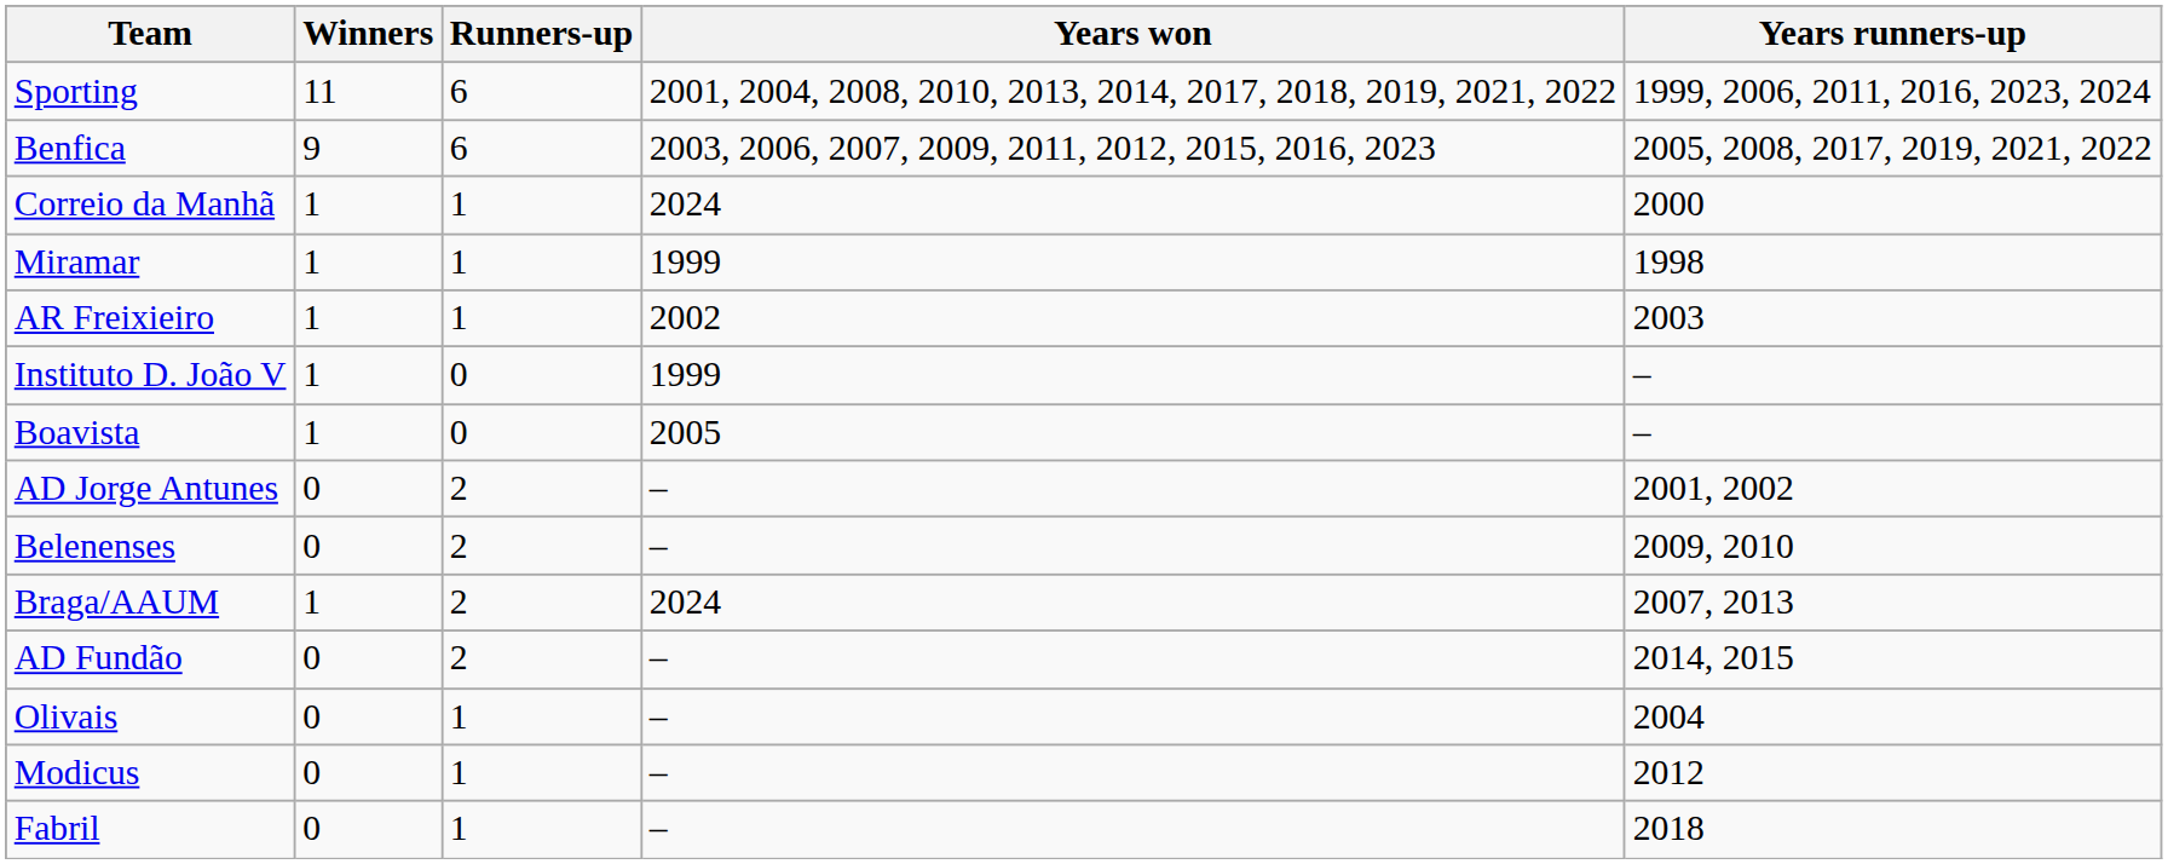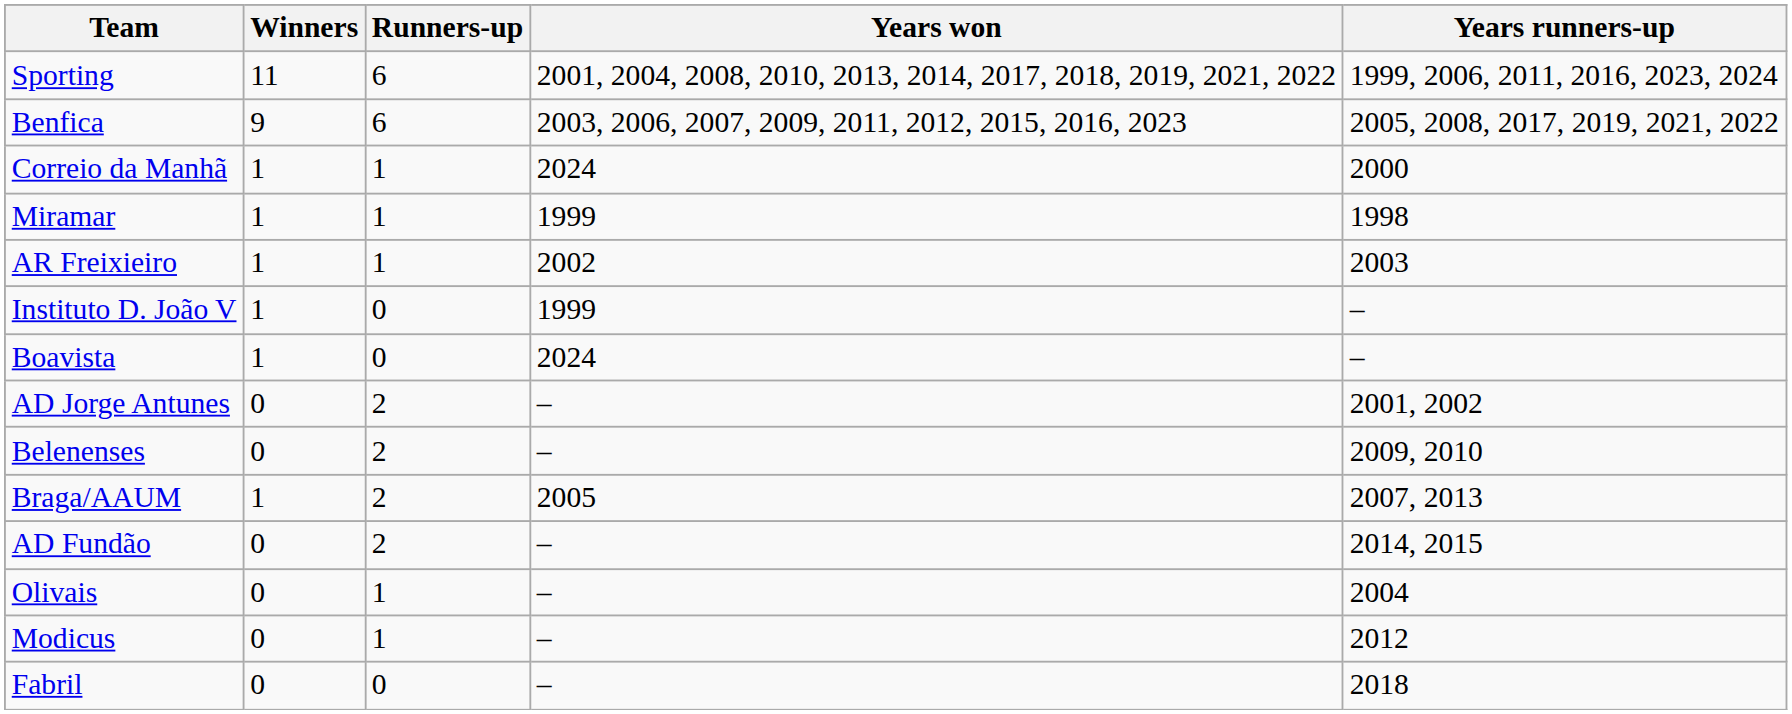 <table class="wikitable sortable" border="1">
 <tr>
 <th>Team</th>
 <th>Winners</th>
 <th>Runners-up</th>
 <th class="unsortable">Years won</th>
 <th class="unsortable">Years runners-up</th>
 </tr>
 <tr>
 <td><a href='#'>Sporting</a></td>
 <td>11</td>
 <td>6</td>
 <td>2001, 2004, 2008, 2010, 2013, 2014, 2017, 2018, 2019, 2021, 2022</td>
 <td>1999, 2006, 2011, 2016, 2023, 2024</td>
 </tr>
 <tr>
 <td><a href='#'>Benfica</a></td>
 <td>9</td>
 <td>6</td>
 <td>2003, 2006, 2007, 2009, 2011, 2012, 2015, 2016, 2023</td>
 <td>2005, 2008, 2017, 2019, 2021, 2022</td>
 </tr>
 <tr>
 <td><a href='#'>Correio da Manhã</a></td>
 <td>1</td>
 <td>1</td>
 <td>2024</td>
 <td>2000</td>
 </tr>
 <tr>
 <td><a href='#'>Miramar</a></td>
 <td>1</td>
 <td>1</td>
 <td>1999</td>
 <td>1998</td>
 </tr>
 <tr>
 <td><a href='#'>AR Freixieiro</a></td>
 <td>1</td>
 <td>1</td>
 <td>2002</td>
 <td>2003</td>
 </tr>
 <tr>
 <td><a href='#'>Instituto D. João V</a></td>
 <td>1</td>
 <td>0</td>
 <td>1999</td>
 <td>–</td>
 </tr>
 <tr>
 <td><a href='#'>Boavista</a></td>
 <td>1</td>
 <td>0</td>
-<td>2005</td>
+<td>2024</td>
 <td>–</td>
 </tr>
 <tr>
 <td><a href='#'>AD Jorge Antunes</a></td>
 <td>0</td>
 <td>2</td>
 <td>–</td>
 <td>2001, 2002</td>
 </tr>
 <tr>
 <td><a href='#'>Belenenses</a></td>
 <td>0</td>
 <td>2</td>
 <td>–</td>
 <td>2009, 2010</td>
 </tr>
 <tr>
 <td><a href='#'>Braga/AAUM</a></td>
 <td>1</td>
 <td>2</td>
-<td>2024</td>
+<td>2005</td>
 <td>2007, 2013</td>
 </tr>
 <tr>
 <td><a href='#'>AD Fundão</a></td>
 <td>0</td>
 <td>2</td>
 <td>–</td>
 <td>2014, 2015</td>
 </tr>
 <tr>
 <td><a href='#'>Olivais</a></td>
 <td>0</td>
 <td>1</td>
 <td>–</td>
 <td>2004</td>
 </tr>
 <tr>
 <td><a href='#'>Modicus</a></td>
 <td>0</td>
 <td>1</td>
 <td>–</td>
 <td>2012</td>
 </tr>
 <tr>
 <td><a href='#'>Fabril</a></td>
 <td>0</td>
-<td>1</td>
+<td>0</td>
 <td>–</td>
 <td>2018</td>
 </tr>
 </table>
